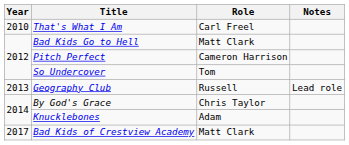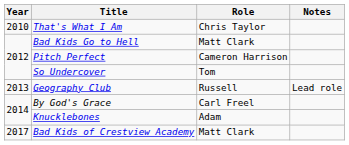 <table class="wikitable sortable">
 <tr>
 <th>Year</th>
 <th>Title</th>
 <th>Role</th>
 <th class="unsortable">Notes</th>
 </tr>
 <tr>
 <td>2010</td>
 <td><em><a href='#'>That's What I Am</a></em></td>
-<td>Carl Freel</td>
+<td>Chris Taylor</td>
 <td></td>
 </tr>
 <tr>
 <td rowspan=3>2012</td>
 <td><em><a href='#'>Bad Kids Go to Hell</a></em></td>
 <td>Matt Clark</td>
 <td></td>
 </tr>
 <tr>
 <td><em><a href='#'>Pitch Perfect</a></em></td>
 <td>Cameron Harrison</td>
 <td></td>
 </tr>
 <tr>
 <td><em><a href='#'>So Undercover</a></em></td>
 <td>Tom</td>
 <td></td>
 </tr>
 <tr>
 <td>2013</td>
 <td><em><a href='#'>Geography Club</a></em></td>
 <td>Russell</td>
 <td>Lead role</td>
 </tr>
 <tr>
 <td rowspan=2>2014</td>
 <td><em>By God's Grace</em></td>
-<td>Chris Taylor</td>
+<td>Carl Freel</td>
 <td></td>
 </tr>
 <tr>
 <td><em><a href='#'>Knucklebones</a></em></td>
 <td>Adam</td>
 <td></td>
 </tr>
 <tr>
 <td>2017</td>
 <td><em><a href='#'>Bad Kids of Crestview Academy</a></em></td>
 <td>Matt Clark</td>
 <td></td>
 </tr>
 </table>
